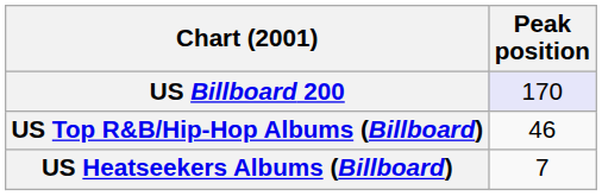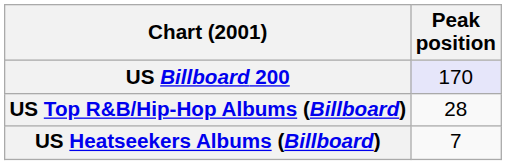 <table class="wikitable sortable plainrowheaders" style="text-align:center">
 <tr>
 <th scope="col">Chart (2001)</th>
 <th scope="col">Peak<br> position</th>
 </tr>
 <tr>
 <th scope="row">US <a href='#'><em>Billboard</em> 200</a></th>
 <td style="background: lavender;">170</td>
 </tr>
 <tr>
 <th scope="row">US <a href='#'>Top R&B/Hip-Hop Albums</a> (<em><a href='#'>Billboard</a></em>)</th>
-<td>46</td>
+<td>28</td>
 </tr>
 <tr>
 <th scope="row">US <a href='#'>Heatseekers Albums</a> (<em><a href='#'>Billboard</a></em>)</th>
 <td>7</td>
 </tr>
 </table>
